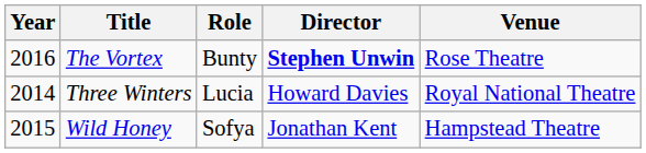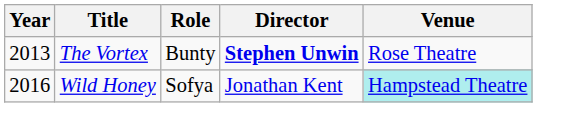 <table class="wikitable sortable">
 <tr>
 <th>Year</th>
 <th>Title</th>
 <th>Role</th>
 <th>Director</th>
 <th>Venue</th>
 </tr>
 <tr>
-<td>2016</td>
+<td>2013</td>
 <td><em><a href='#'>The Vortex</a></em></td>
 <td>Bunty</td>
 <td><strong><a href='#'>Stephen Unwin</a></strong></td>
 <td><a href='#'>Rose Theatre</a></td>
 </tr>
 <tr>
-<td>2014</td>
-<td><em>Three Winters</em></td>
-<td>Lucia</td>
-<td><a href='#'>Howard Davies</a></td>
-<td><a href='#'>Royal National Theatre</a></td>
-</tr>
-<tr>
-<td>2015</td>
+<td>2016</td>
 <td><a href='#'><em>Wild Honey</em></a></td>
 <td>Sofya</td>
 <td><a href='#'>Jonathan Kent</a></td>
-<td><a href='#'>Hampstead Theatre</a></td>
+<td style="background: paleturquoise;"><a href='#'>Hampstead Theatre</a></td>
 </tr>
 </table>
